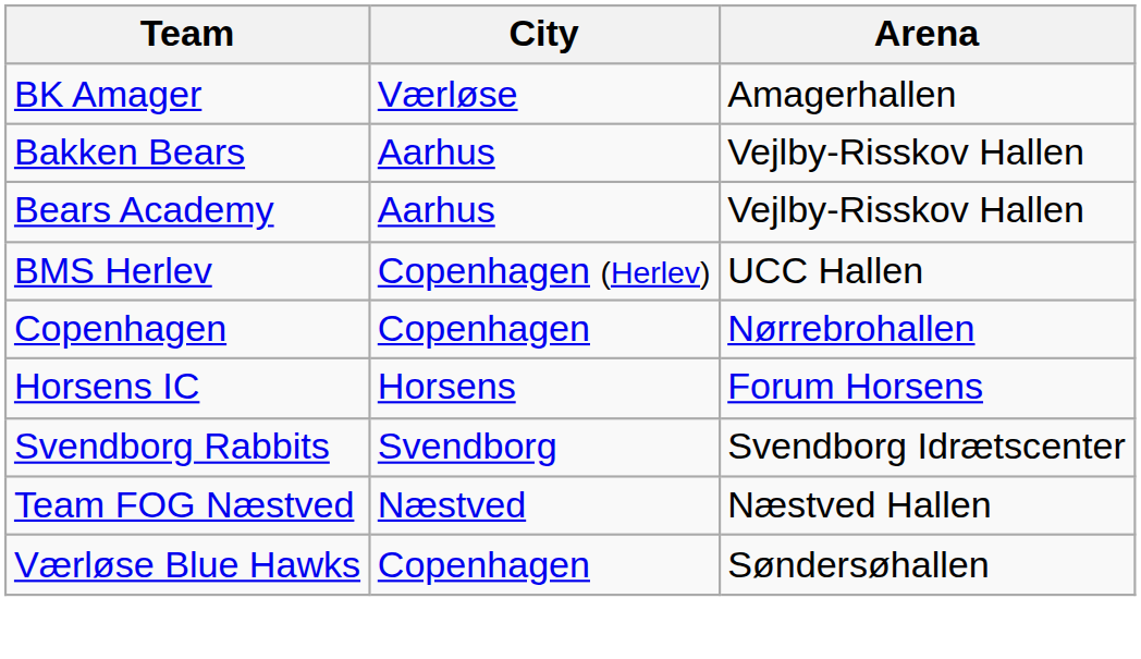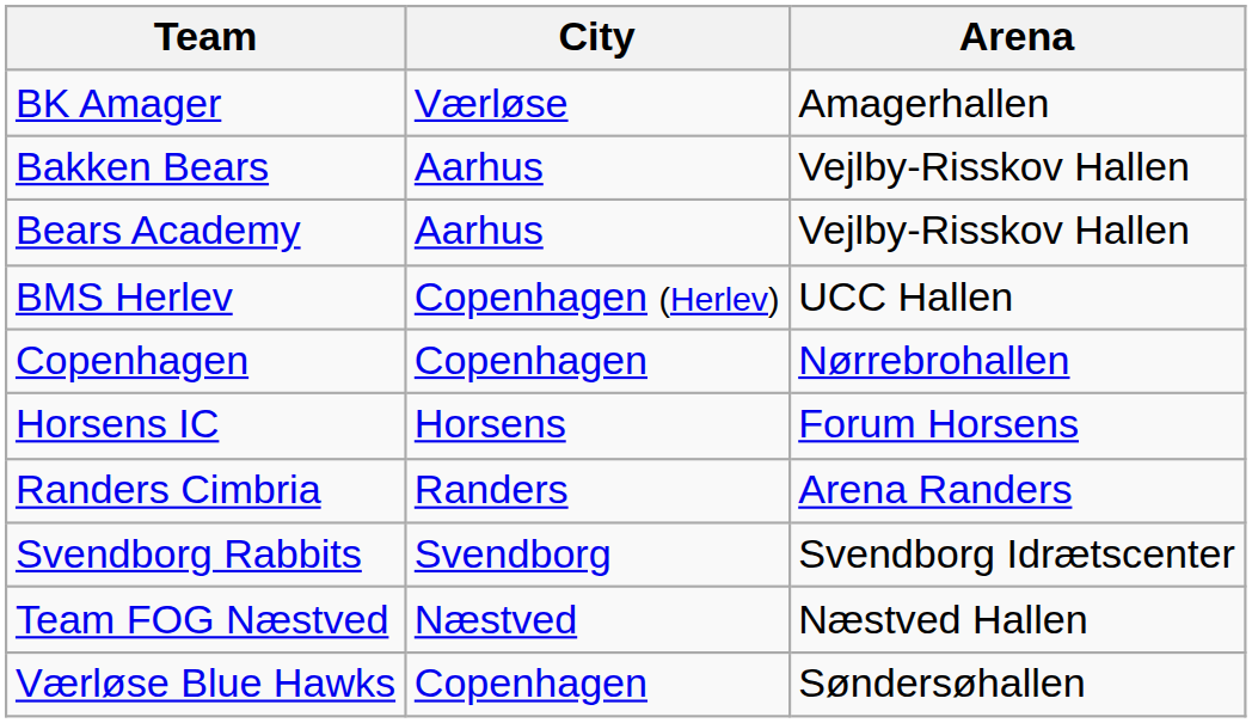 <table class="wikitable">
 <tr>
 <th>Team</th>
 <th>City</th>
 <th>Arena</th>
 </tr>
 <tr>
 <td><a href='#'>BK Amager</a></td>
 <td><a href='#'>Værløse</a></td>
 <td>Amagerhallen</td>
 </tr>
 <tr>
 <td><a href='#'>Bakken Bears</a></td>
 <td><a href='#'>Aarhus</a></td>
 <td>Vejlby-Risskov Hallen</td>
 </tr>
 <tr>
 <td><a href='#'>Bears Academy</a></td>
 <td><a href='#'>Aarhus</a></td>
 <td>Vejlby-Risskov Hallen</td>
 </tr>
 <tr>
 <td><a href='#'>BMS Herlev</a></td>
 <td><a href='#'>Copenhagen</a> <small>(<a href='#'>Herlev</a>)</small></td>
 <td>UCC Hallen</td>
 </tr>
 <tr>
 <td><a href='#'>Copenhagen</a></td>
 <td><a href='#'>Copenhagen</a></td>
 <td><a href='#'>Nørrebrohallen</a></td>
 </tr>
 <tr>
 <td><a href='#'>Horsens IC</a></td>
 <td><a href='#'>Horsens</a></td>
 <td><a href='#'>Forum Horsens</a></td>
 </tr>
 <tr>
+<td><a href='#'>Randers Cimbria</a></td>
+<td><a href='#'>Randers</a></td>
+<td><a href='#'>Arena Randers</a></td>
+</tr>
+<tr>
 <td><a href='#'>Svendborg Rabbits</a></td>
 <td><a href='#'>Svendborg</a></td>
 <td>Svendborg Idrætscenter</td>
 </tr>
 <tr>
 <td><a href='#'>Team FOG Næstved</a></td>
 <td><a href='#'>Næstved</a></td>
 <td>Næstved Hallen</td>
 </tr>
 <tr>
 <td><a href='#'>Værløse Blue Hawks</a></td>
 <td><a href='#'>Copenhagen</a></td>
 <td>Søndersøhallen</td>
 </tr>
 </table>
